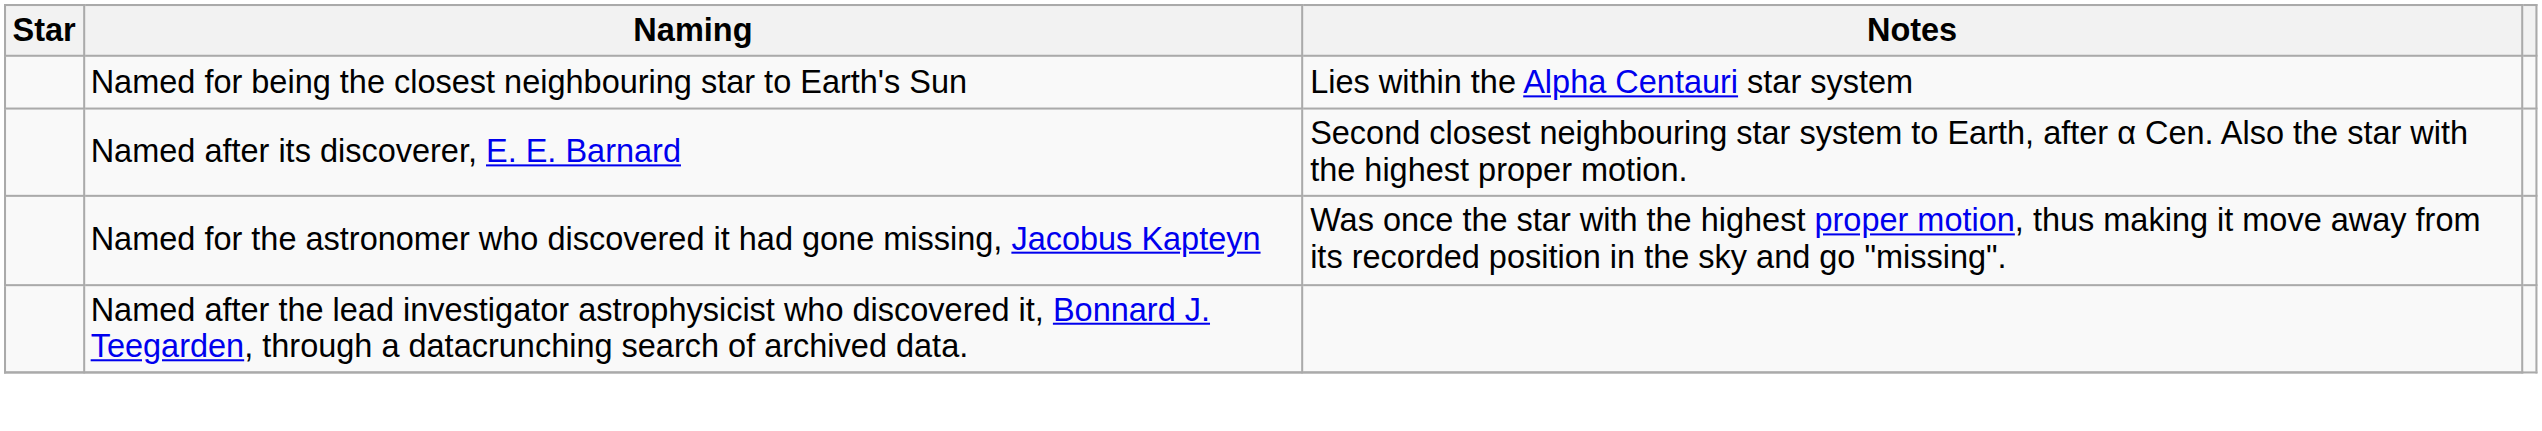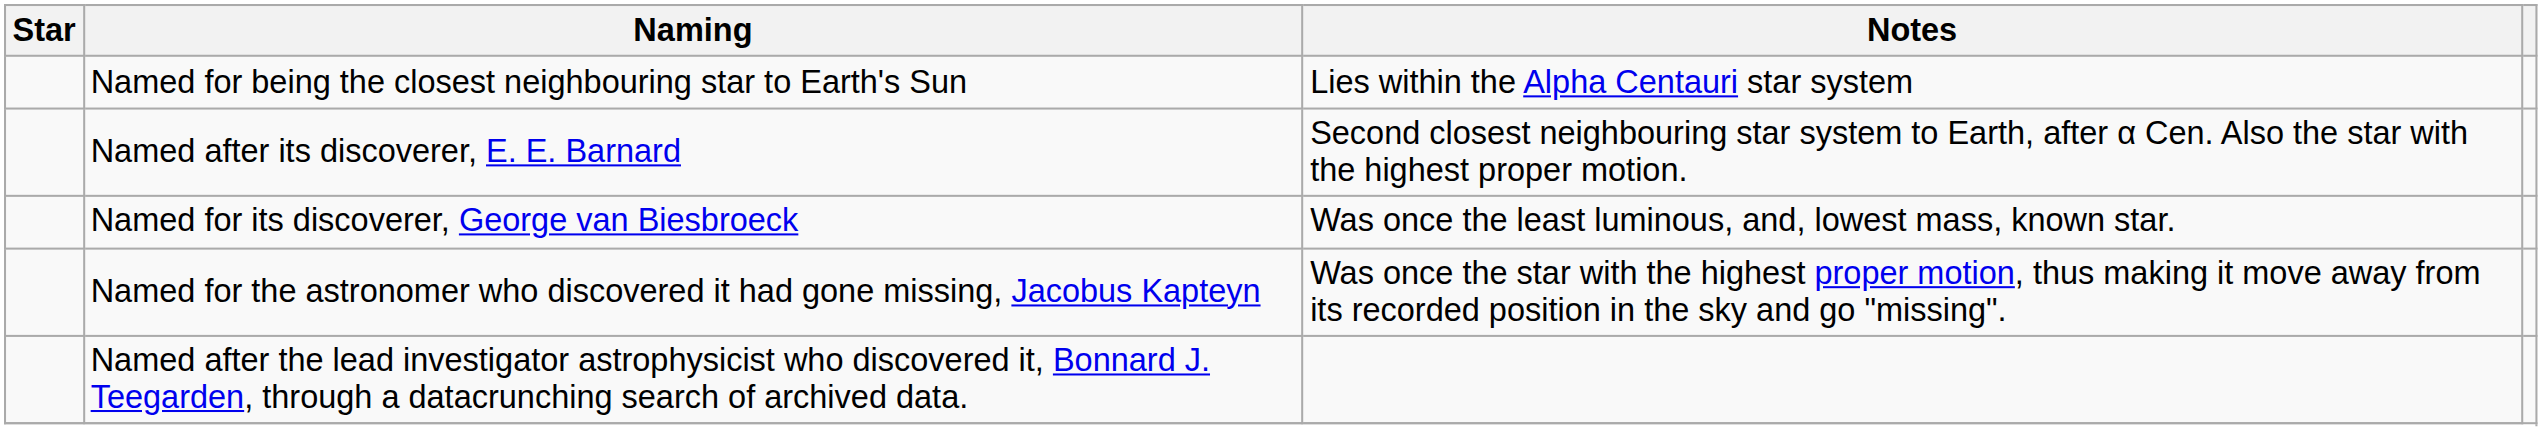 <table class="wikitable sortable">
 <tr>
 <th>Star</th>
 <th width=50%>Naming</th>
 <th width=50%>Notes</th>
 <th></th>
 </tr>
 <tr>
 <td></td>
 <td>Named for being the closest neighbouring star to Earth's Sun</td>
 <td>Lies within the <a href='#'>Alpha Centauri</a> star system</td>
 <td></td>
 </tr>
 <tr>
 <td></td>
 <td>Named after its discoverer, <a href='#'>E. E. Barnard</a></td>
 <td>Second closest neighbouring star system to Earth, after α Cen. Also the star with the highest proper motion.</td>
 <td></td>
 </tr>
 <tr>
 <td></td>
+<td>Named for its discoverer, <a href='#'>George van Biesbroeck</a></td>
+<td>Was once the least luminous, and, lowest mass, known star.</td>
+<td></td>
+</tr>
+<tr>
+<td></td>
 <td>Named for the astronomer who discovered it had gone missing, <a href='#'>Jacobus Kapteyn</a></td>
 <td>Was once the star with the highest <a href='#'>proper motion</a>, thus making it move away from its recorded position in the sky and go "missing".</td>
 <td></td>
 </tr>
 <tr>
 <td></td>
 <td>Named after the lead investigator astrophysicist who discovered it, <a href='#'>Bonnard J. Teegarden</a>, through a datacrunching search of archived data.</td>
 <td></td>
 </tr>
 <tr>
 </tr>
 </table>
